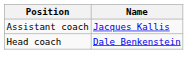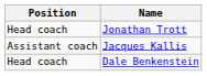 <table class="wikitable">
 <tr>
 <th>Position</th>
 <th>Name</th>
+</tr>
+<tr>
+<td>Head coach</td>
+<td><a href='#'>Jonathan Trott</a></td>
 </tr>
 <tr>
 <td>Assistant coach</td>
 <td><a href='#'>Jacques Kallis</a></td>
 </tr>
 <tr>
 <td>Head coach</td>
 <td><a href='#'>Dale Benkenstein</a></td>
 </tr>
 </table>
